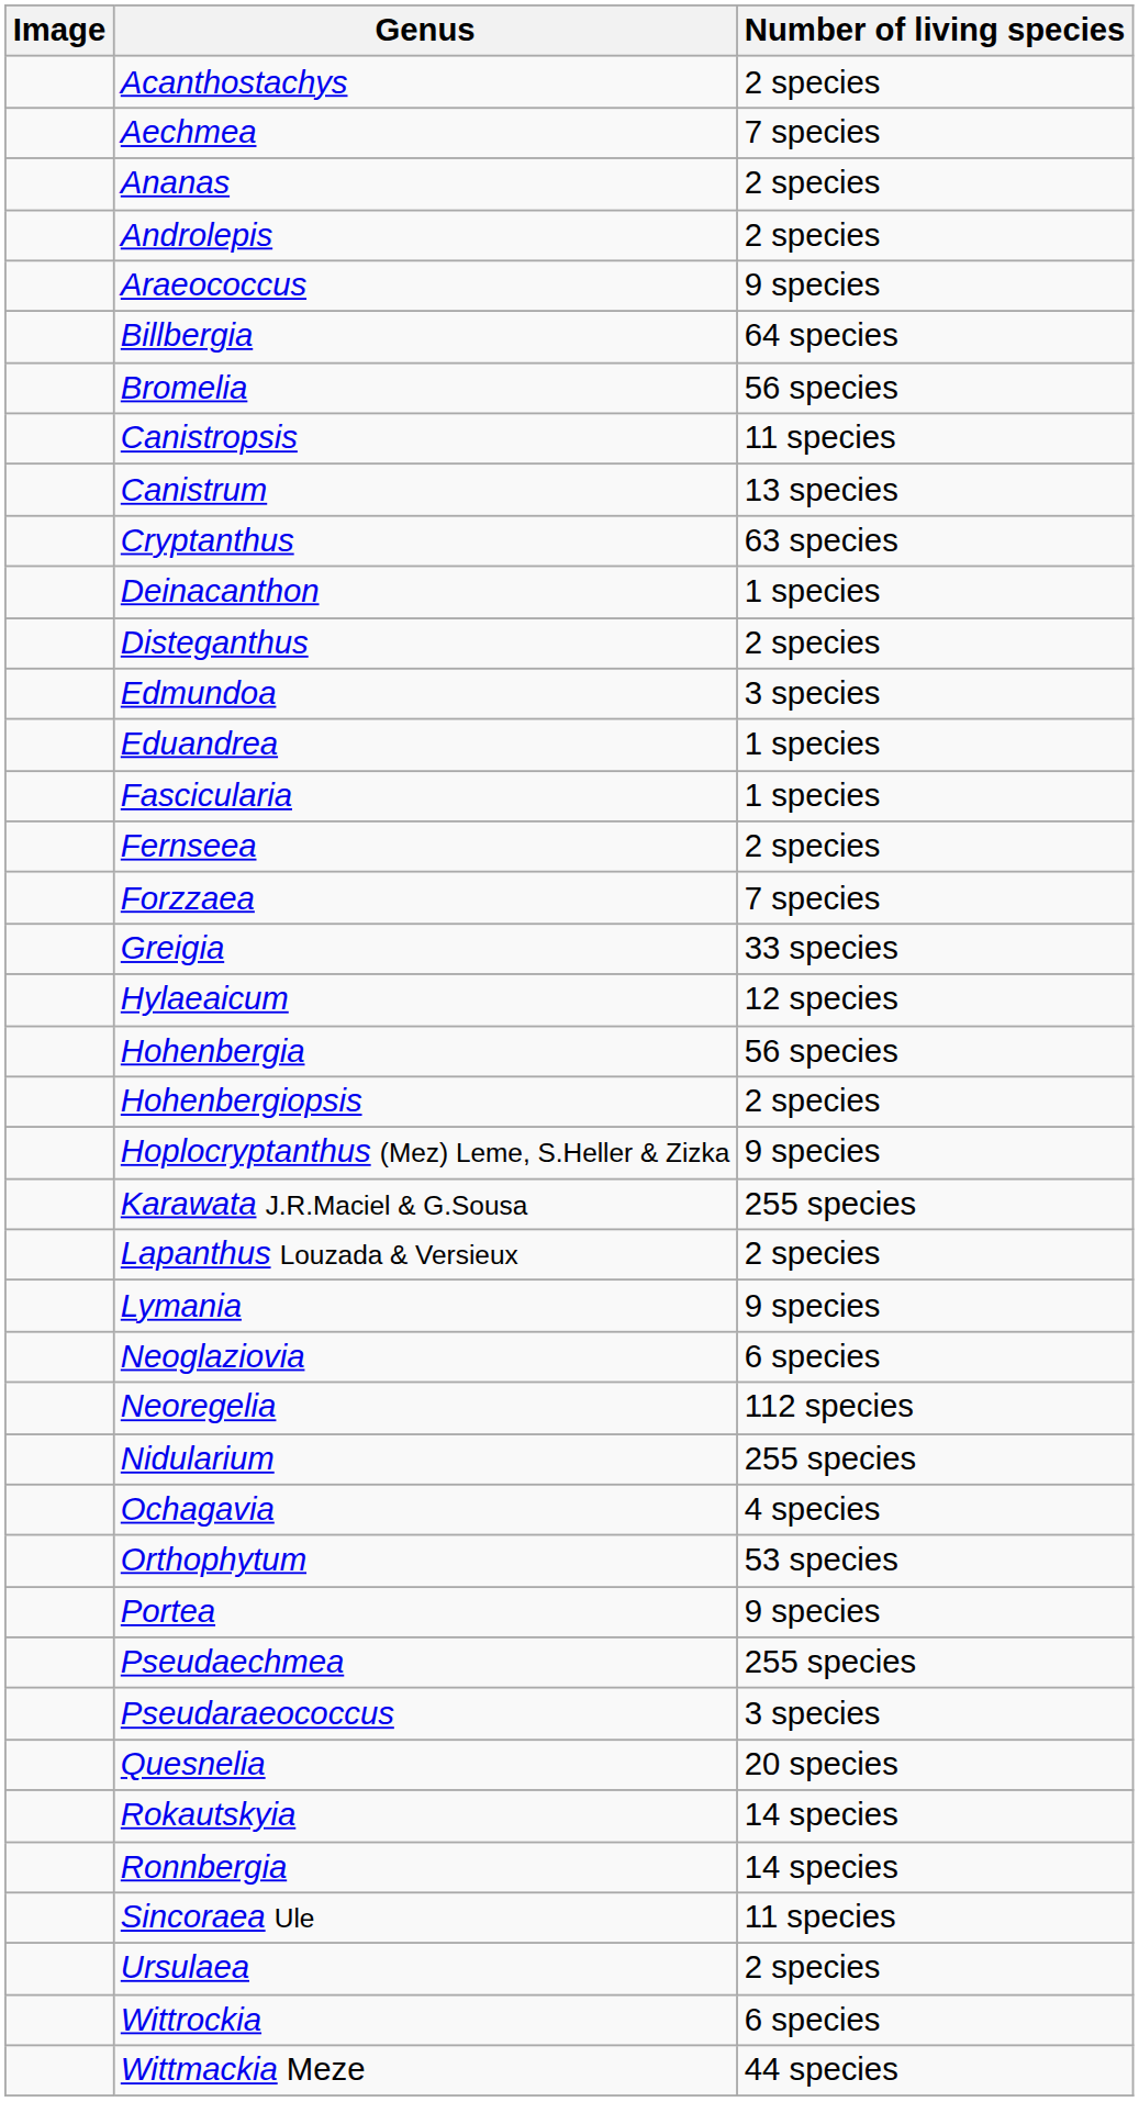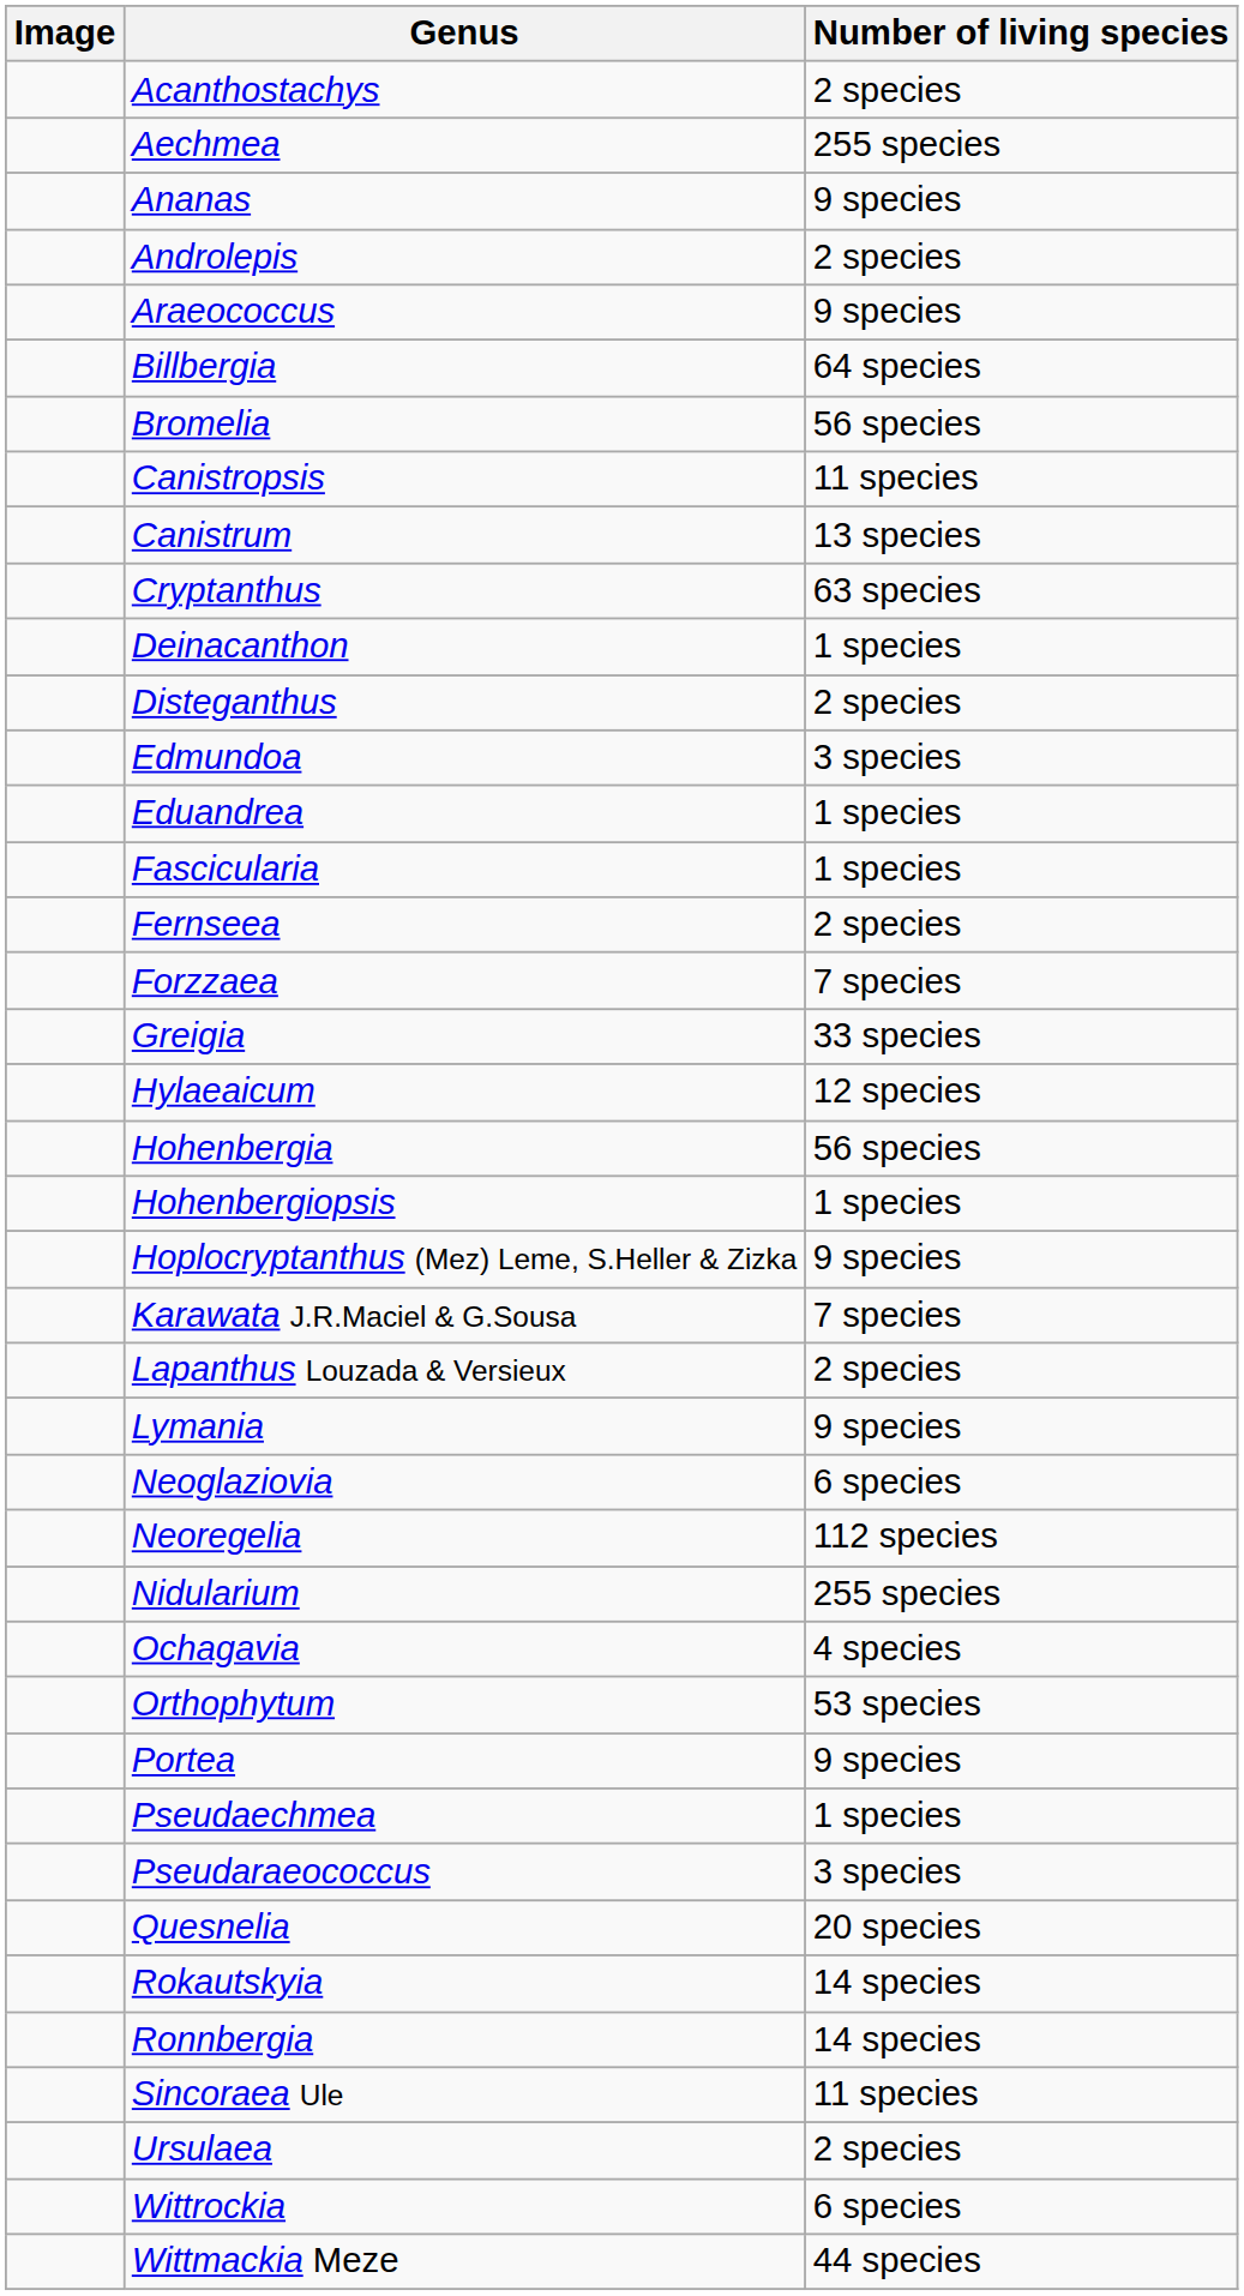 <table class="wikitable">
 <tr>
 <th>Image</th>
 <th>Genus</th>
 <th>Number of living species</th>
 </tr>
 <tr>
 <td></td>
 <td><em><a href='#'>Acanthostachys</a></em></td>
 <td>2 species</td>
 </tr>
 <tr>
 <td></td>
 <td><em><a href='#'>Aechmea</a></em></td>
-<td>7 species</td>
+<td>255 species</td>
 </tr>
 <tr>
 <td></td>
 <td><em><a href='#'>Ananas</a></em></td>
-<td>2 species</td>
+<td>9 species</td>
 </tr>
 <tr>
 <td></td>
 <td><em><a href='#'>Androlepis</a></em></td>
 <td>2 species</td>
 </tr>
 <tr>
 <td></td>
 <td><em><a href='#'>Araeococcus</a></em></td>
 <td>9 species</td>
 </tr>
 <tr>
 <td></td>
 <td><em><a href='#'>Billbergia</a></em></td>
 <td>64 species</td>
 </tr>
 <tr>
 <td></td>
 <td><em><a href='#'>Bromelia</a></em></td>
 <td>56 species</td>
 </tr>
 <tr>
 <td></td>
 <td><em><a href='#'>Canistropsis</a></em></td>
 <td>11 species</td>
 </tr>
 <tr>
 <td></td>
 <td><em><a href='#'>Canistrum</a></em></td>
 <td>13 species</td>
 </tr>
 <tr>
 <td></td>
 <td><em><a href='#'>Cryptanthus</a></em></td>
 <td>63 species</td>
 </tr>
 <tr>
 <td></td>
 <td><em><a href='#'>Deinacanthon</a></em></td>
 <td>1 species</td>
 </tr>
 <tr>
 <td></td>
 <td><em><a href='#'>Disteganthus</a></em></td>
 <td>2 species</td>
 </tr>
 <tr>
 <td></td>
 <td><em><a href='#'>Edmundoa</a></em></td>
 <td>3 species</td>
 </tr>
 <tr>
 <td></td>
 <td><em><a href='#'>Eduandrea</a></em></td>
 <td>1 species</td>
 </tr>
 <tr>
 <td></td>
 <td><em><a href='#'>Fascicularia</a></em></td>
 <td>1 species</td>
 </tr>
 <tr>
 <td></td>
 <td><em><a href='#'>Fernseea</a></em></td>
 <td>2 species</td>
 </tr>
 <tr>
 <td></td>
 <td><em><a href='#'>Forzzaea</a></em></td>
 <td>7 species</td>
 </tr>
 <tr>
 <td></td>
 <td><em><a href='#'>Greigia</a></em></td>
 <td>33 species</td>
 </tr>
 <tr>
 <td></td>
 <td><em><a href='#'>Hylaeaicum</a></em></td>
 <td>12 species</td>
 </tr>
 <tr>
 <td></td>
 <td><em><a href='#'>Hohenbergia</a></em></td>
 <td>56 species</td>
 </tr>
 <tr>
 <td></td>
 <td><em><a href='#'>Hohenbergiopsis</a></em></td>
-<td>2 species</td>
+<td>1 species</td>
 </tr>
 <tr>
 <td></td>
 <td><em><a href='#'>Hoplocryptanthus</a></em> <small>(Mez) Leme, S.Heller & Zizka</small></td>
 <td>9 species</td>
 </tr>
 <tr>
 <td></td>
 <td><em><a href='#'>Karawata</a></em> <small>J.R.Maciel & G.Sousa</small></td>
-<td>255 species</td>
+<td>7 species</td>
 </tr>
 <tr>
 <td></td>
 <td><em><a href='#'>Lapanthus</a></em> <small>Louzada & Versieux</small></td>
 <td>2 species</td>
 </tr>
 <tr>
 <td></td>
 <td><em><a href='#'>Lymania</a></em></td>
 <td>9 species</td>
 </tr>
 <tr>
 <td></td>
 <td><em><a href='#'>Neoglaziovia</a></em></td>
 <td>6 species</td>
 </tr>
 <tr>
 <td></td>
 <td><em><a href='#'>Neoregelia</a></em></td>
 <td>112 species</td>
 </tr>
 <tr>
 <td></td>
 <td><em><a href='#'>Nidularium</a></em></td>
 <td>255 species</td>
 </tr>
 <tr>
 <td></td>
 <td><em><a href='#'>Ochagavia</a></em></td>
 <td>4 species</td>
 </tr>
 <tr>
 <td></td>
 <td><em><a href='#'>Orthophytum</a></em></td>
 <td>53 species</td>
 </tr>
 <tr>
 <td></td>
 <td><em><a href='#'>Portea</a></em></td>
 <td>9 species</td>
 </tr>
 <tr>
 <td></td>
 <td><em><a href='#'>Pseudaechmea</a></em></td>
-<td>255 species</td>
+<td>1 species</td>
 </tr>
 <tr>
 <td></td>
 <td><em><a href='#'>Pseudaraeococcus</a></em></td>
 <td>3 species</td>
 </tr>
 <tr>
 <td></td>
 <td><em><a href='#'>Quesnelia</a></em></td>
 <td>20 species</td>
 </tr>
 <tr>
 <td></td>
 <td><em><a href='#'>Rokautskyia</a></em></td>
 <td>14 species</td>
 </tr>
 <tr>
 <td></td>
 <td><em><a href='#'>Ronnbergia</a></em></td>
 <td>14 species</td>
 </tr>
 <tr>
 <td></td>
 <td><em><a href='#'>Sincoraea</a></em> <small>Ule</small></td>
 <td>11 species</td>
 </tr>
 <tr>
 <td></td>
 <td><em><a href='#'>Ursulaea</a></em></td>
 <td>2 species</td>
 </tr>
 <tr>
 <td></td>
 <td><em><a href='#'>Wittrockia</a></em></td>
 <td>6 species</td>
 </tr>
 <tr>
 <td></td>
 <td><em><a href='#'>Wittmackia</a></em> Meze</td>
 <td>44 species</td>
 </tr>
 </table>
